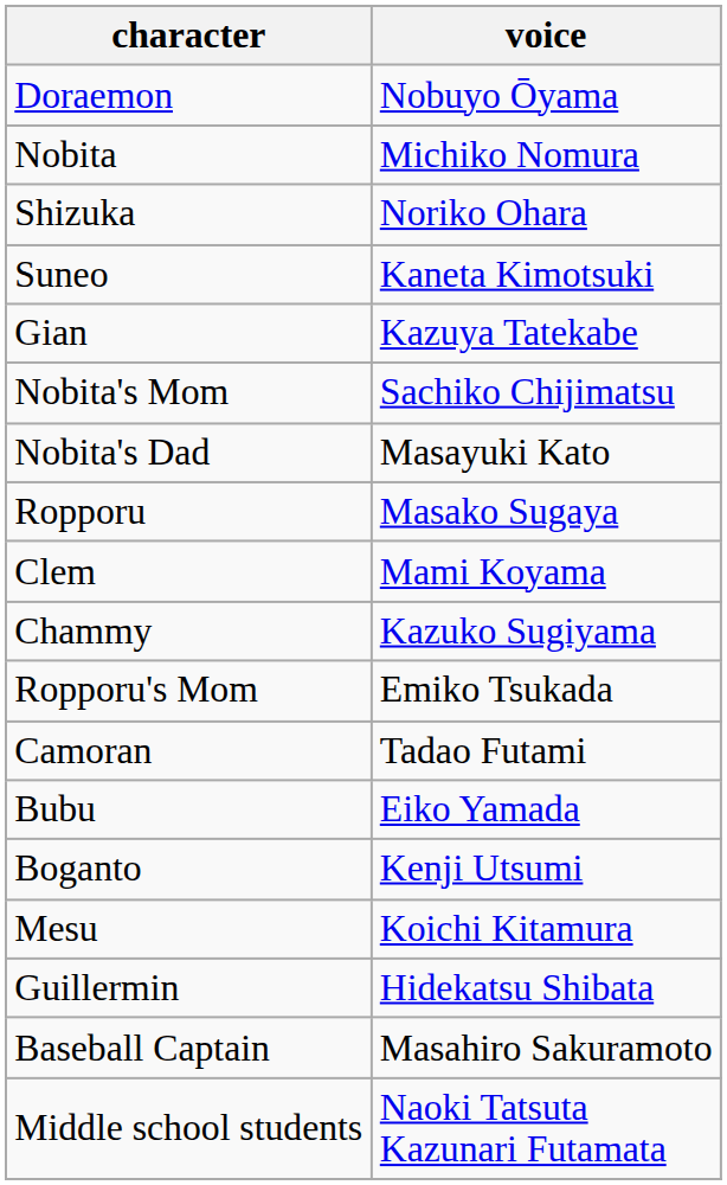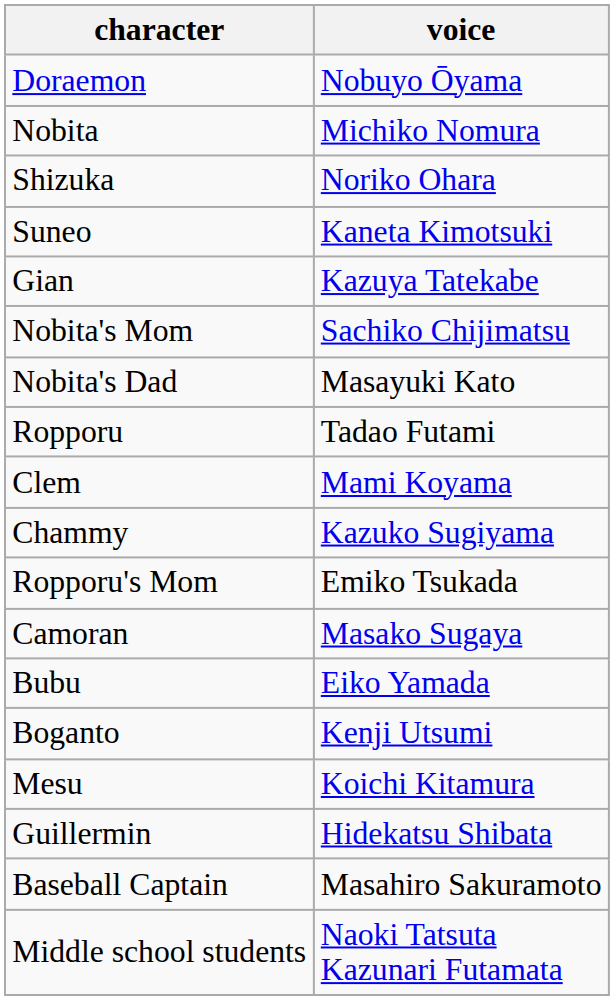 <table class="wikitable">
 <tr>
 <th>character</th>
 <th>voice</th>
 </tr>
 <tr>
 <td><a href='#'>Doraemon</a></td>
 <td><a href='#'>Nobuyo Ōyama</a></td>
 </tr>
 <tr>
 <td>Nobita</td>
 <td><a href='#'>Michiko Nomura</a></td>
 </tr>
 <tr>
 <td>Shizuka</td>
 <td><a href='#'>Noriko Ohara</a></td>
 </tr>
 <tr>
 <td>Suneo</td>
 <td><a href='#'>Kaneta Kimotsuki</a></td>
 </tr>
 <tr>
 <td>Gian</td>
 <td><a href='#'>Kazuya Tatekabe</a></td>
 </tr>
 <tr>
 <td>Nobita's Mom</td>
 <td><a href='#'>Sachiko Chijimatsu</a></td>
 </tr>
 <tr>
 <td>Nobita's Dad</td>
 <td>Masayuki Kato</td>
 </tr>
 <tr>
 <td>Ropporu</td>
-<td><a href='#'>Masako Sugaya</a></td>
+<td>Tadao Futami</td>
 </tr>
 <tr>
 <td>Clem</td>
 <td><a href='#'>Mami Koyama</a></td>
 </tr>
 <tr>
 <td>Chammy</td>
 <td><a href='#'>Kazuko Sugiyama</a></td>
 </tr>
 <tr>
 <td>Ropporu's Mom</td>
 <td>Emiko Tsukada</td>
 </tr>
 <tr>
 <td>Camoran</td>
-<td>Tadao Futami</td>
+<td><a href='#'>Masako Sugaya</a></td>
 </tr>
 <tr>
 <td>Bubu</td>
 <td><a href='#'>Eiko Yamada</a></td>
 </tr>
 <tr>
 <td>Boganto</td>
 <td><a href='#'>Kenji Utsumi</a></td>
 </tr>
 <tr>
 <td>Mesu</td>
 <td><a href='#'>Koichi Kitamura</a></td>
 </tr>
 <tr>
 <td>Guillermin</td>
 <td><a href='#'>Hidekatsu Shibata</a></td>
 </tr>
 <tr>
 <td>Baseball Captain</td>
 <td>Masahiro Sakuramoto</td>
 </tr>
 <tr>
 <td>Middle school students</td>
 <td><a href='#'>Naoki Tatsuta</a><br><a href='#'>Kazunari Futamata</a></td>
 </tr>
 </table>
